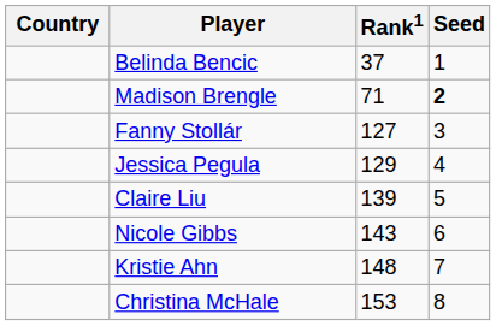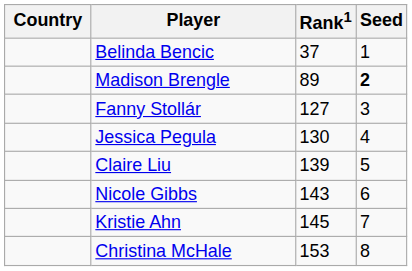 <table class="sortable wikitable">
 <tr>
 <th width="70">Country</th>
 <th width="175">Player</th>
 <th>Rank<sup>1</sup></th>
 <th>Seed</th>
 </tr>
 <tr>
 <td></td>
 <td><a href='#'>Belinda Bencic</a></td>
 <td>37</td>
 <td>1</td>
 </tr>
 <tr>
 <td></td>
 <td><a href='#'>Madison Brengle</a></td>
-<td>71</td>
+<td>89</td>
 <td><strong>2</strong></td>
 </tr>
 <tr>
 <td></td>
 <td><a href='#'>Fanny Stollár</a></td>
 <td>127</td>
 <td>3</td>
 </tr>
 <tr>
 <td></td>
 <td><a href='#'>Jessica Pegula</a></td>
-<td>129</td>
+<td>130</td>
 <td>4</td>
 </tr>
 <tr>
 <td></td>
 <td><a href='#'>Claire Liu</a></td>
 <td>139</td>
 <td>5</td>
 </tr>
 <tr>
 <td></td>
 <td><a href='#'>Nicole Gibbs</a></td>
 <td>143</td>
 <td>6</td>
 </tr>
 <tr>
 <td></td>
 <td><a href='#'>Kristie Ahn</a></td>
-<td>148</td>
+<td>145</td>
 <td>7</td>
 </tr>
 <tr>
 <td></td>
 <td><a href='#'>Christina McHale</a></td>
 <td>153</td>
 <td>8</td>
 </tr>
 </table>
